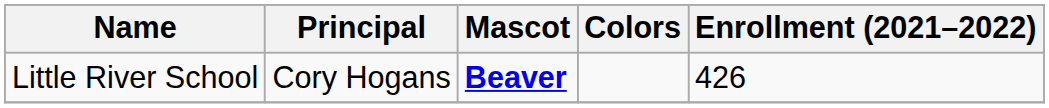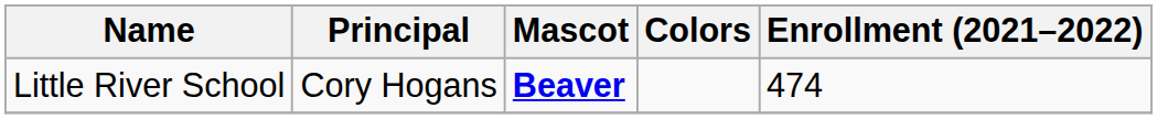 <table class="wikitable sortable">
 <tr>
 <th>Name</th>
 <th>Principal</th>
 <th>Mascot</th>
 <th>Colors</th>
 <th>Enrollment (2021–2022)</th>
 </tr>
 <tr>
 <td>Little River School</td>
 <td>Cory Hogans</td>
 <td><strong><a href='#'>Beaver</a></strong></td>
 <td></td>
-<td>426</td>
+<td>474</td>
 </tr>
 <tr>
 </tr>
 </table>
